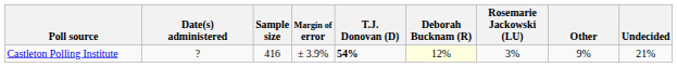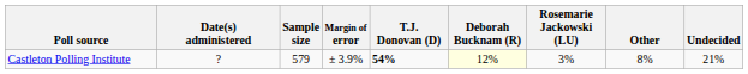 <table class="wikitable">
 <tr valign= bottom>
 <th style="width:200px;">Poll source</th>
 <th style="width:160px;">Date(s)<br>administered</th>
 <th class=small>Sample<br>size</th>
 <th><small>Margin of</small><br>error</th>
 <th style="width:100px;">T.J.<br>Donovan (D)</th>
 <th style="width:100px;">Deborah<br>Bucknam (R)</th>
 <th style="width:100px;">Rosemarie<br>Jackowski (LU)</th>
 <th style="width:100px;">Other</th>
 <th>Undecided</th>
 </tr>
 <tr>
 <td><a href='#'>Castleton Polling Institute</a></td>
 <td align=center>?</td>
-<td align=center>416</td>
+<td align=center>579</td>
 <td align=center>± 3.9%</td>
 <td><strong>54%</strong></td>
 <td align=center style="background: lightyellow;">12%</td>
 <td align=center>3%</td>
-<td align=center>9%</td>
+<td align=center>8%</td>
 <td align=center>21%</td>
 </tr>
 </table>
